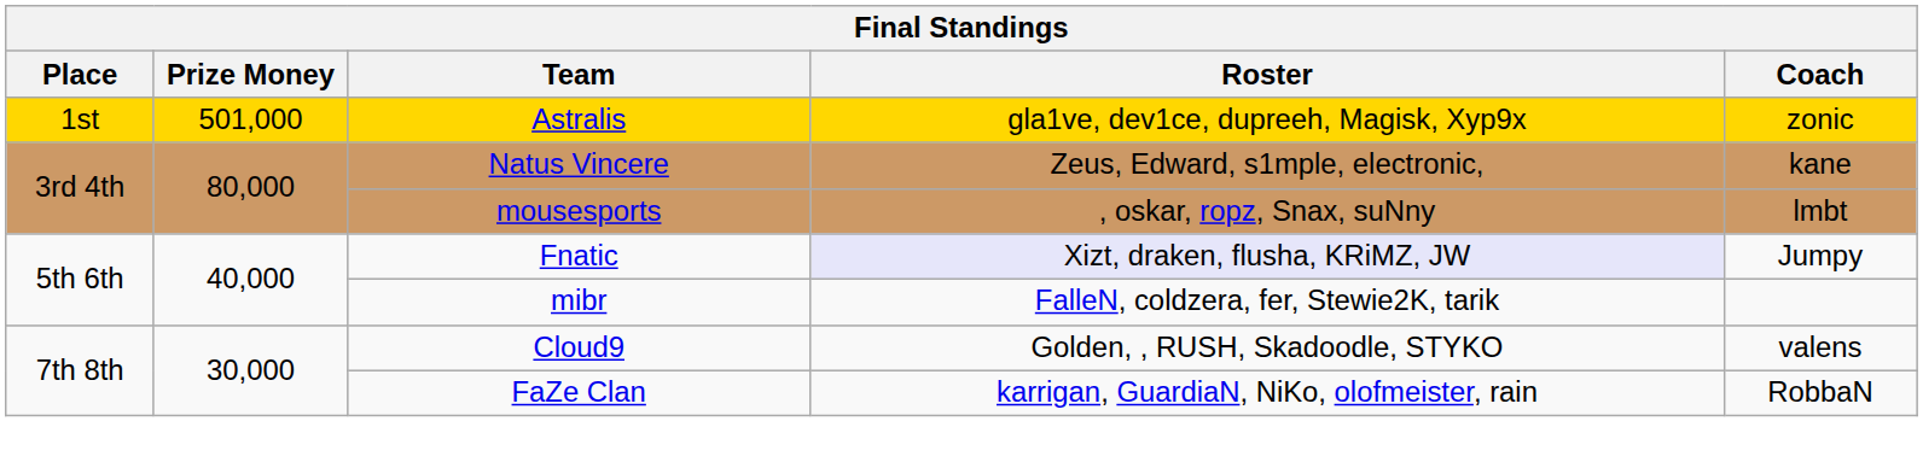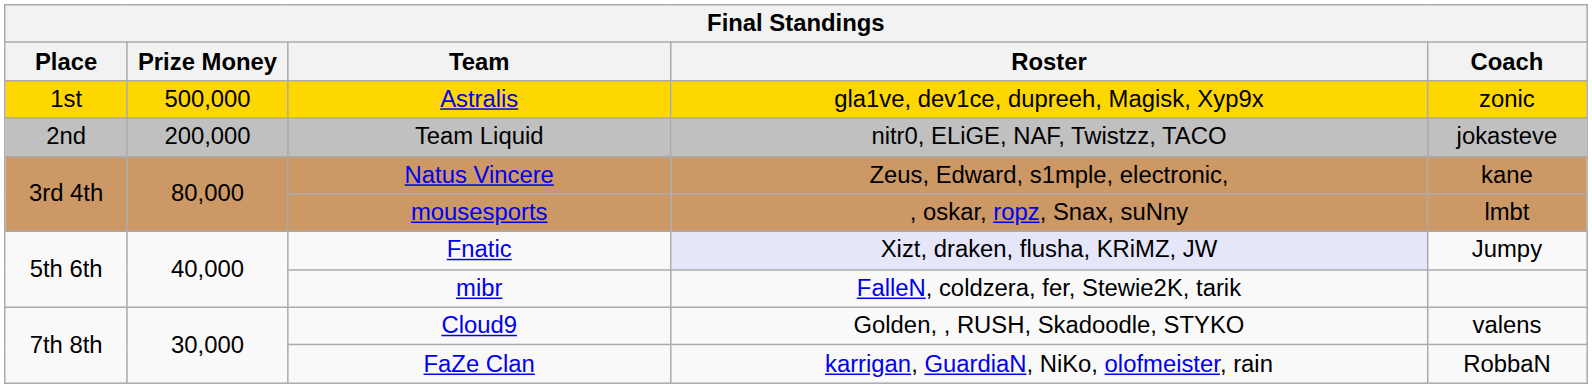 <table class="wikitable" style="text-align: center;">
 <tr>
 <th colspan=5>Final Standings</th>
 </tr>
 <tr>
 <th width="75px">Place</th>
 <th width="100">Prize Money</th>
 <th width="250">Team</th>
 <th width="500px">Roster</th>
 <th width="100">Coach</th>
 </tr>
 <tr>
 <td style="text-align:center; background:gold;">1st</td>
-<td style="text-align:center; background:gold;">501,000</td>
+<td style="text-align:center; background:gold;">500,000</td>
 <td style="text-align:center; background:gold;"><a href='#'>Astralis</a></td>
 <td style="text-align:center; background:gold;">gla1ve, dev1ce, dupreeh, Magisk, Xyp9x</td>
 <td style="text-align:center; background:gold;">zonic</td>
+</tr>
+<tr>
+<td style="text-align:center; background:silver;">2nd</td>
+<td style="text-align:center; background:silver;">200,000</td>
+<td style="text-align:center; background:silver;">Team Liquid</td>
+<td style="text-align:center; background:silver;">nitr0, ELiGE, NAF, Twistzz, TACO</td>
+<td style="text-align:center; background:silver;">jokasteve</td>
 </tr>
 <tr>
 <td style="text-align:center; background:#c96;" rowspan="2">3rd  4th</td>
 <td style="text-align:center; background:#c96;" rowspan="2">80,000</td>
 <td style="text-align:center; background:#c96;"><a href='#'>Natus Vincere</a></td>
 <td style="text-align:center; background:#c96;">Zeus, Edward, s1mple, electronic, </td>
 <td style="text-align:center; background:#c96;">kane</td>
 </tr>
 <tr>
 <td style="text-align:center; background:#c96;"><a href='#'>mousesports</a></td>
 <td style="text-align:center; background:#c96;">, oskar, <a href='#'>ropz</a>, Snax, suNny</td>
 <td style="text-align:center; background:#c96;">lmbt</td>
 </tr>
 <tr>
 <td rowspan="2">5th  6th</td>
 <td rowspan="2">40,000</td>
 <td><a href='#'>Fnatic</a></td>
 <td style="background: lavender;">Xizt, draken, flusha, KRiMZ, JW</td>
 <td>Jumpy</td>
 </tr>
 <tr>
 <td><a href='#'>mibr</a></td>
 <td><a href='#'>FalleN</a>, coldzera, fer, Stewie2K, tarik</td>
 <td></td>
 </tr>
 <tr>
 <td rowspan="2">7th  8th</td>
 <td rowspan="2">30,000</td>
 <td><a href='#'>Cloud9</a></td>
 <td>Golden, , RUSH, Skadoodle, STYKO</td>
 <td>valens</td>
 </tr>
 <tr>
 <td><a href='#'>FaZe Clan</a></td>
 <td><a href='#'>karrigan</a>, <a href='#'>GuardiaN</a>, NiKo, <a href='#'>olofmeister</a>, rain</td>
 <td>RobbaN</td>
 </tr>
 </table>
